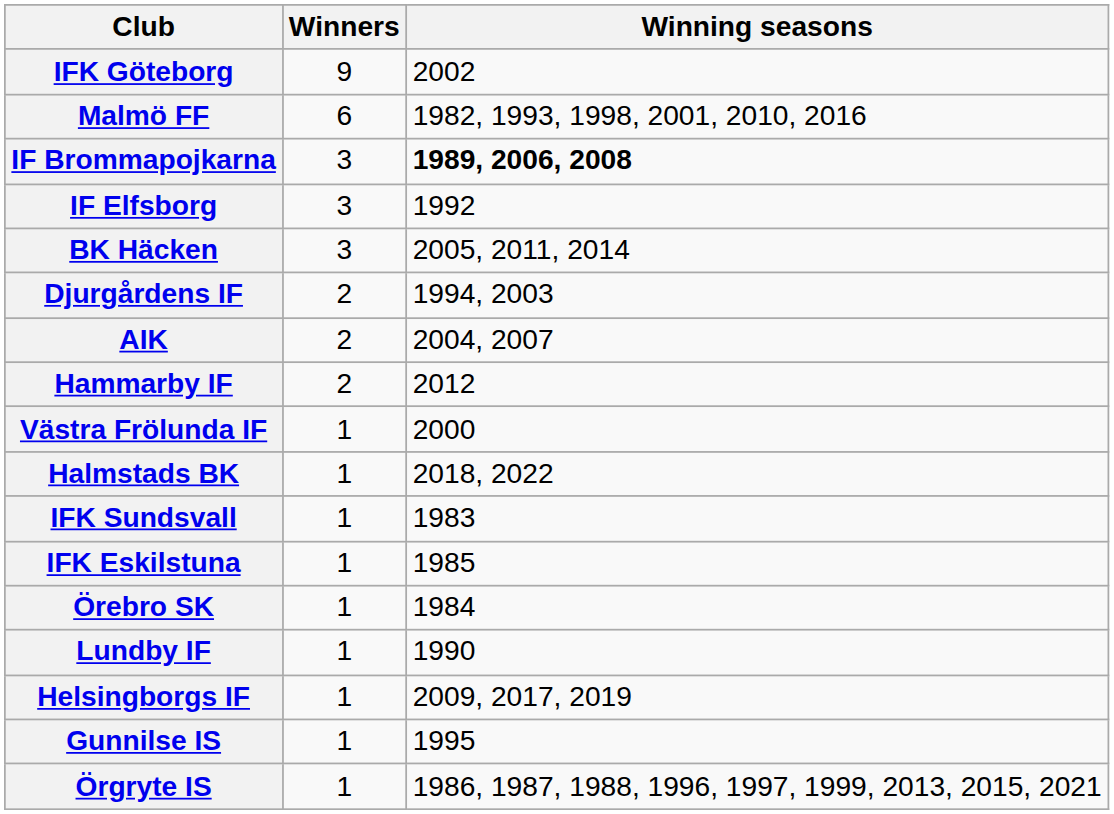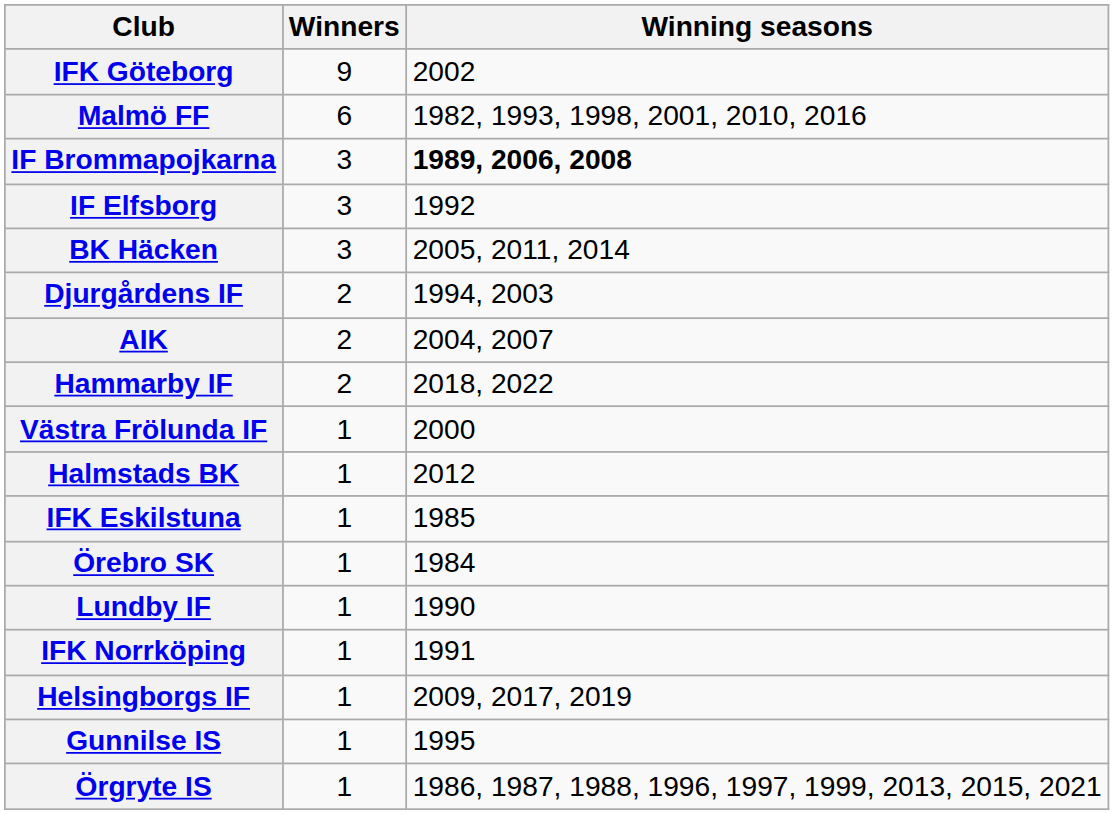 <table class="wikitable">
 <tr>
 <th>Club</th>
 <th>Winners</th>
 <th>Winning seasons</th>
 </tr>
 <tr>
 <th><a href='#'>IFK Göteborg</a></th>
 <td align="center">9</td>
 <td>2002</td>
 </tr>
 <tr>
 <th><a href='#'>Malmö FF</a></th>
 <td align="center">6</td>
 <td>1982, 1993, 1998, 2001, 2010, 2016</td>
 </tr>
 <tr>
 <th><a href='#'>IF Brommapojkarna</a></th>
 <td align="center">3</td>
 <td><strong>1989, 2006, 2008</strong></td>
 </tr>
 <tr>
 <th><a href='#'>IF Elfsborg</a></th>
 <td align="center">3</td>
 <td>1992</td>
 </tr>
 <tr>
 <th><a href='#'>BK Häcken</a></th>
 <td align="center">3</td>
 <td>2005, 2011, 2014</td>
 </tr>
 <tr>
 <th><a href='#'>Djurgårdens IF</a></th>
 <td align="center">2</td>
 <td>1994, 2003</td>
 </tr>
 <tr>
 <th><a href='#'>AIK</a></th>
 <td align="center">2</td>
 <td>2004, 2007</td>
 </tr>
 <tr>
 <th><a href='#'>Hammarby IF</a></th>
 <td align="center">2</td>
-<td>2012</td>
+<td>2018, 2022</td>
 </tr>
 <tr>
 <th><a href='#'>Västra Frölunda IF</a></th>
 <td align="center">1</td>
 <td>2000</td>
 </tr>
 <tr>
 <th><a href='#'>Halmstads BK</a></th>
 <td align="center">1</td>
-<td>2018, 2022</td>
-</tr>
-<tr>
-<th><a href='#'>IFK Sundsvall</a></th>
-<td align="center">1</td>
-<td>1983</td>
+<td>2012</td>
 </tr>
 <tr>
 <th><a href='#'>IFK Eskilstuna</a></th>
 <td align="center">1</td>
 <td>1985</td>
 </tr>
 <tr>
 <th><a href='#'>Örebro SK</a></th>
 <td align="center">1</td>
 <td>1984</td>
 </tr>
 <tr>
 <th><a href='#'>Lundby IF</a></th>
 <td align="center">1</td>
 <td>1990</td>
 </tr>
 <tr>
+<th><a href='#'>IFK Norrköping</a></th>
+<td align="center">1</td>
+<td>1991</td>
+</tr>
+<tr>
 <th><a href='#'>Helsingborgs IF</a></th>
 <td align="center">1</td>
 <td>2009, 2017, 2019</td>
 </tr>
 <tr>
 <th><a href='#'>Gunnilse IS</a></th>
 <td align="center">1</td>
 <td>1995</td>
 </tr>
 <tr>
 <th><a href='#'>Örgryte IS</a></th>
 <td align="center">1</td>
 <td>1986, 1987, 1988, 1996, 1997, 1999, 2013, 2015, 2021</td>
 </tr>
 </table>
